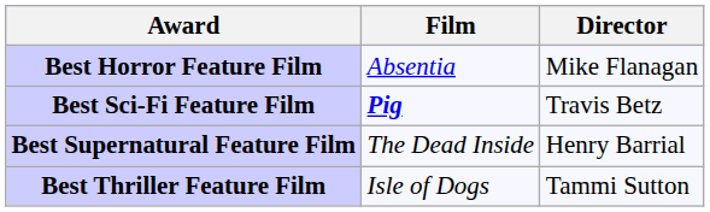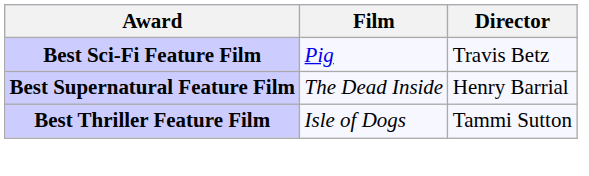 <table class="wikitable sortable">
 <tr style=background:#ccccff>
 <th>Award</th>
 <th>Film</th>
 <th>Director</th>
 </tr>
 <tr>
-<th style="background: #ccccff;">Best Horror Feature Film</th>
-<td style="background: #f7f8ff; white-space: nowrap;"><em><a href='#'>Absentia</a></em></td>
-<td style="background: #f7f8ff; white-space: nowrap;">Mike Flanagan</td>
-</tr>
-<tr>
 <th style="background: #ccccff;">Best Sci-Fi Feature Film</th>
-<td style="background: #f7f8ff; white-space: nowrap;"><strong><em><a href='#'>Pig</a></em></strong></td>
+<td style="background: #f7f8ff; white-space: nowrap;"><em><a href='#'>Pig</a></em></td>
 <td style="background: #f7f8ff; white-space: nowrap;">Travis Betz</td>
 </tr>
 <tr>
 <th style="background: #ccccff;">Best Supernatural Feature Film</th>
 <td style="background: #f7f8ff; white-space: nowrap;"><em>The Dead Inside</em></td>
 <td style="background: #f7f8ff; white-space: nowrap;">Henry Barrial</td>
 </tr>
 <tr>
 <th style="background: #ccccff;">Best Thriller Feature Film</th>
 <td style="background: #f7f8ff; white-space: nowrap;"><em>Isle of Dogs</em></td>
 <td style="background: #f7f8ff; white-space: nowrap;">Tammi Sutton</td>
 </tr>
 </table>
